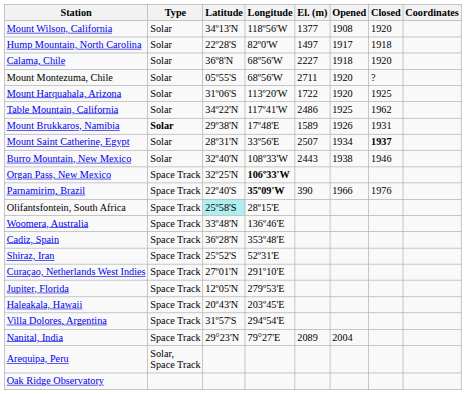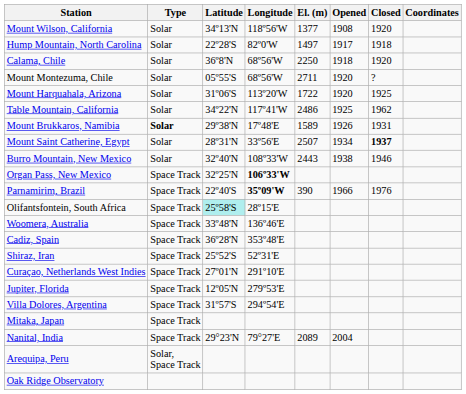 <table class="wikitable sortable">
 <tr>
 <th scope="col">Station</th>
 <th scope="col">Type</th>
 <th scope="col">Latitude</th>
 <th scope="col">Longitude</th>
 <th scope="col">El. (m)</th>
 <th scope="col">Opened</th>
 <th scope="col">Closed</th>
 <th scope="col">Coordinates</th>
 </tr>
 <tr>
 <td><a href='#'>Mount Wilson, California</a></td>
 <td>Solar</td>
 <td>34º13'N</td>
 <td>118º56'W</td>
 <td>1377</td>
 <td>1908</td>
 <td>1920</td>
 <td></td>
 </tr>
 <tr>
 <td><a href='#'>Hump Mountain, North Carolina</a></td>
 <td>Solar</td>
 <td>22º28'S</td>
 <td>82º0'W</td>
 <td>1497</td>
 <td>1917</td>
 <td>1918</td>
 <td></td>
 </tr>
 <tr>
 <td><a href='#'>Calama, Chile</a></td>
 <td>Solar</td>
 <td>36º8'N</td>
 <td>68º56'W</td>
-<td>2227</td>
+<td>2250</td>
 <td>1918</td>
 <td>1920</td>
 <td></td>
 </tr>
 <tr>
 <td>Mount Montezuma, Chile</td>
 <td>Solar</td>
 <td>05º55'S</td>
 <td>68º56'W</td>
 <td>2711</td>
 <td>1920</td>
 <td>?</td>
 <td></td>
 </tr>
 <tr>
 <td><a href='#'>Mount Harquahala, Arizona</a></td>
 <td>Solar</td>
 <td>31º06'S</td>
 <td>113º20'W</td>
 <td>1722</td>
 <td>1920</td>
 <td>1925</td>
 <td></td>
 </tr>
 <tr>
 <td><a href='#'>Table Mountain, California</a></td>
 <td>Solar</td>
 <td>34º22'N</td>
 <td>117º41'W</td>
 <td>2486</td>
 <td>1925</td>
 <td>1962</td>
 <td></td>
 </tr>
 <tr>
 <td><a href='#'>Mount Brukkaros, Namibia</a></td>
 <td><strong>Solar</strong></td>
 <td>29º38'N</td>
 <td>17º48'E</td>
 <td>1589</td>
 <td>1926</td>
 <td>1931</td>
 <td></td>
 </tr>
 <tr>
 <td><a href='#'>Mount Saint Catherine, Egypt</a></td>
 <td>Solar</td>
 <td>28º31'N</td>
 <td>33º56'E</td>
 <td>2507</td>
 <td>1934</td>
 <td><strong>1937</strong></td>
 <td></td>
 </tr>
 <tr>
 <td><a href='#'>Burro Mountain, New Mexico</a></td>
 <td>Solar</td>
 <td>32º40'N</td>
 <td>108º33'W</td>
 <td>2443</td>
 <td>1938</td>
 <td>1946</td>
 <td></td>
 </tr>
 <tr>
 <td><a href='#'>Organ Pass, New Mexico</a></td>
 <td>Space Track</td>
 <td>32º25'N</td>
 <td><strong>106º33'W</strong></td>
 <td></td>
 <td></td>
 <td></td>
 <td></td>
 </tr>
 <tr>
 <td><a href='#'>Parnamirim, Brazil</a></td>
 <td>Space Track</td>
 <td>22º40'S</td>
 <td><strong>35º09'W</strong></td>
 <td>390</td>
 <td>1966</td>
 <td>1976</td>
 <td></td>
 </tr>
 <tr>
 <td>Olifantsfontein, South Africa</td>
 <td>Space Track</td>
 <td style="background: paleturquoise;">25º58'S</td>
 <td>28º15'E</td>
 <td></td>
 <td></td>
 <td></td>
 <td></td>
 </tr>
 <tr>
 <td><a href='#'>Woomera, Australia</a></td>
 <td>Space Track</td>
 <td>33º48'N</td>
 <td>136º46'E</td>
 <td></td>
 <td></td>
 <td></td>
 <td></td>
 </tr>
 <tr>
 <td><a href='#'>Cadiz, Spain</a></td>
 <td>Space Track</td>
 <td>36º28'N</td>
 <td>353º48'E</td>
 <td></td>
 <td></td>
 <td></td>
 <td></td>
 </tr>
 <tr>
 <td><a href='#'>Shiraz, Iran</a></td>
 <td>Space Track</td>
 <td>25º52'S</td>
 <td>52º31'E</td>
 <td></td>
 <td></td>
 <td></td>
 <td></td>
 </tr>
 <tr>
 <td><a href='#'>Curaçao, Netherlands West Indies</a></td>
 <td>Space Track</td>
 <td>27º01'N</td>
 <td>291º10'E</td>
 <td></td>
 <td></td>
 <td></td>
 <td></td>
 </tr>
 <tr>
 <td><a href='#'>Jupiter, Florida</a></td>
 <td>Space Track</td>
 <td>12º05'N</td>
 <td>279º53'E</td>
 <td></td>
 <td></td>
 <td></td>
 <td></td>
 </tr>
 <tr>
-<td><a href='#'>Haleakala, Hawaii</a></td>
-<td>Space Track</td>
-<td>20º43'N</td>
-<td>203º45'E</td>
+<td><a href='#'>Villa Dolores, Argentina</a></td>
+<td Project Space Track>Space Track</td>
+<td>31º57'S</td>
+<td>294º54'E</td>
 <td></td>
 <td></td>
 <td></td>
 <td></td>
 </tr>
 <tr>
-<td><a href='#'>Villa Dolores, Argentina</a></td>
-<td Project Space Track>Space Track</td>
-<td>31º57'S</td>
-<td>294º54'E</td>
+<td><a href='#'>Mitaka, Japan</a></td>
+<td>Space Track</td>
+<td></td>
+<td></td>
 <td></td>
 <td></td>
 <td></td>
 <td></td>
 </tr>
 <tr>
 <td><a href='#'>Nanital, India</a></td>
 <td>Space Track</td>
 <td>29°23'N</td>
 <td>79°27'E</td>
 <td>2089</td>
 <td>2004</td>
 <td></td>
 <td></td>
 </tr>
 <tr>
 <td><a href='#'>Arequipa, Peru</a></td>
 <td>Solar,<br>Space Track</td>
 <td></td>
 <td></td>
 <td></td>
 <td></td>
 <td></td>
 <td></td>
 </tr>
 <tr>
 <td><a href='#'>Oak Ridge Observatory</a></td>
 <td></td>
 <td></td>
 <td></td>
 <td></td>
 <td></td>
 <td></td>
 <td></td>
 </tr>
 </table>
